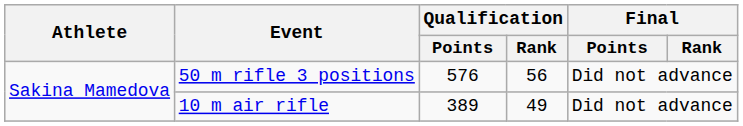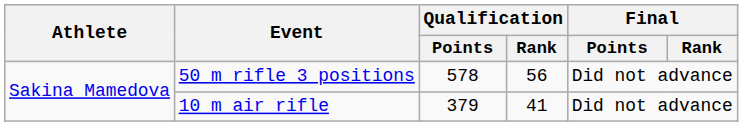 <table class="wikitable" style="font-size:90%">
 <tr>
 <th rowspan="2">Athlete</th>
 <th rowspan="2">Event</th>
 <th colspan=2>Qualification</th>
 <th colspan=2>Final</th>
 </tr>
 <tr style="font-size:95%">
 <th>Points</th>
 <th>Rank</th>
 <th>Points</th>
 <th>Rank</th>
 </tr>
 <tr align=center>
 <td align=left rowspan=2><a href='#'>Sakina Mamedova</a></td>
 <td align=left><a href='#'>50 m rifle 3 positions</a></td>
-<td>576</td>
+<td>578</td>
 <td>56</td>
 <td colspan=2>Did not advance</td>
 </tr>
 <tr align=center>
 <td align=left><a href='#'>10 m air rifle</a></td>
-<td>389</td>
-<td>49</td>
+<td>379</td>
+<td>41</td>
 <td colspan=2>Did not advance</td>
 </tr>
 </table>
